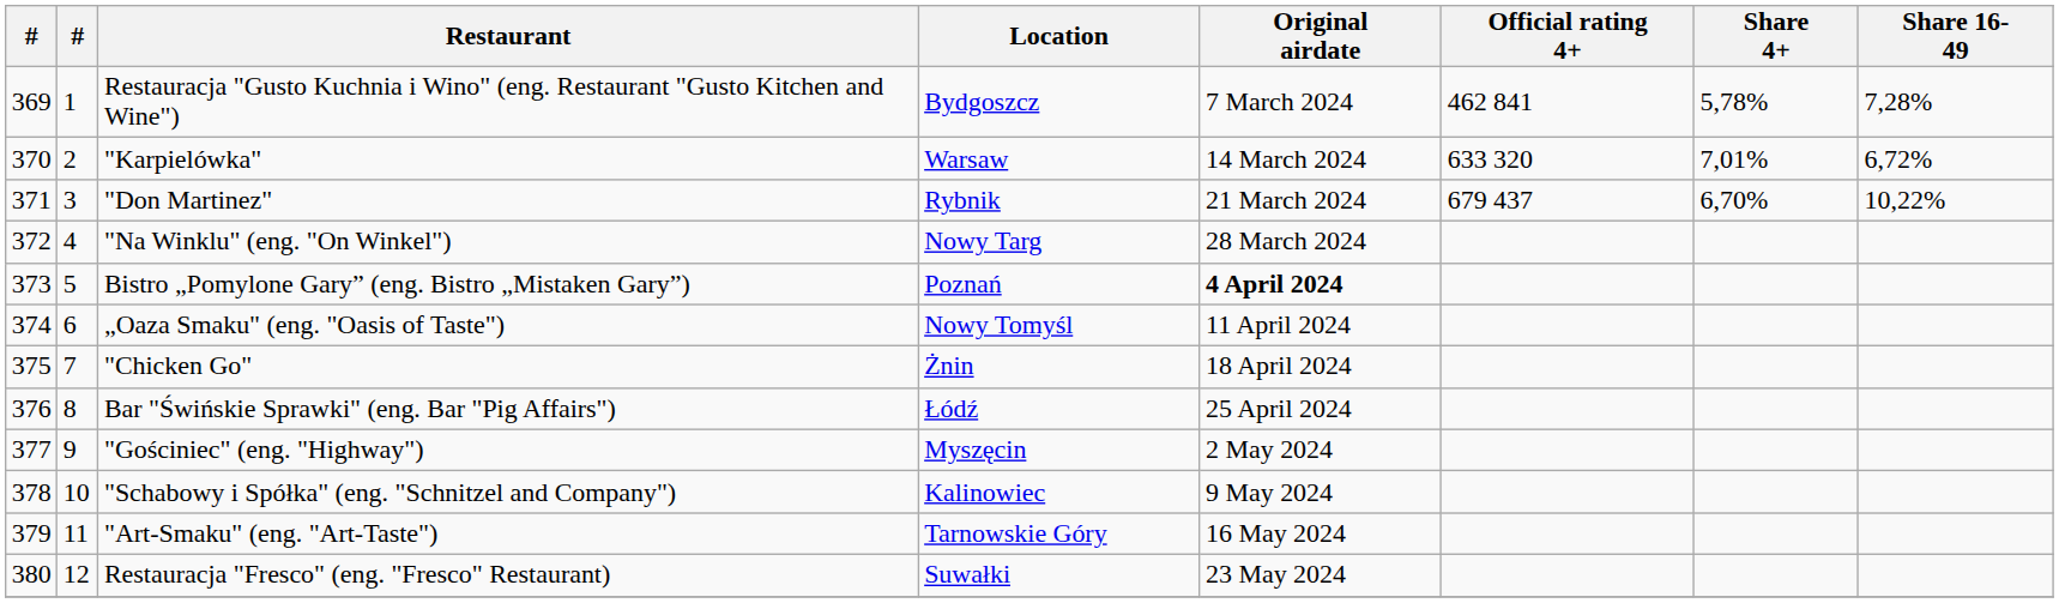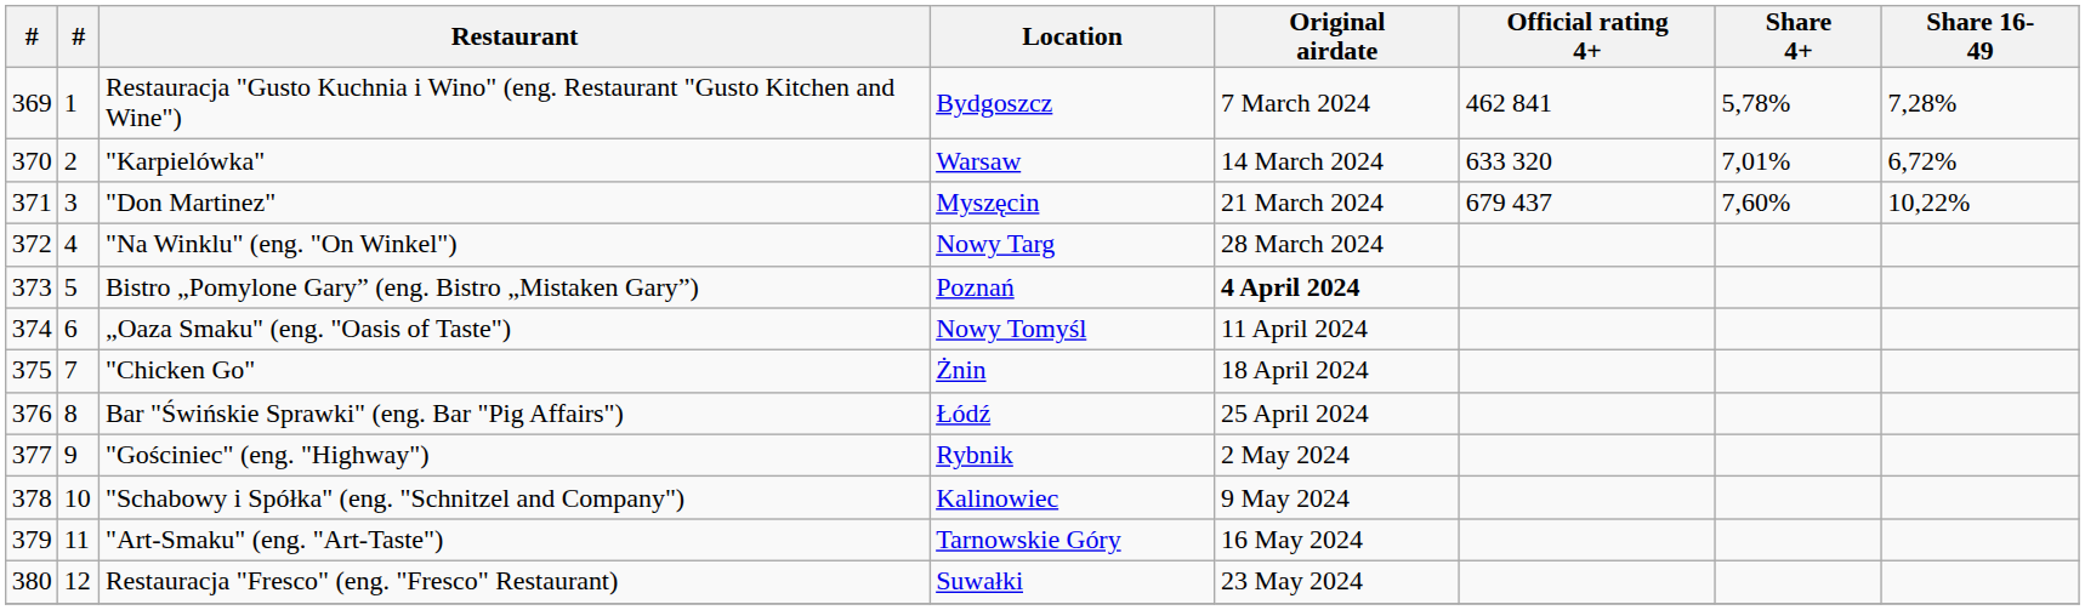 <table class=wikitable>
 <tr>
 <th style="padding: 0px 8px">#</th>
 <th style="padding: 0px 8px">#</th>
 <th style="padding: 0px 35px">Restaurant</th>
 <th style="padding: 0px 55px">Location</th>
 <th style="padding: 0px 20px">Original airdate</th>
 <th style="padding: 0px 20px">Official rating 4+</th>
 <th style="padding: 0px 20px">Share 4+</th>
 <th style="padding: 0px 20px">Share 16-49</th>
 </tr>
 <tr>
 <td>369</td>
 <td>1</td>
 <td>Restauracja "Gusto Kuchnia i Wino" (eng. Restaurant "Gusto Kitchen and Wine") </td>
 <td><a href='#'>Bydgoszcz</a></td>
 <td>7 March 2024</td>
 <td>462 841</td>
 <td>5,78%</td>
 <td>7,28%</td>
 </tr>
 <tr>
 <td>370</td>
 <td>2</td>
 <td>"Karpielówka" </td>
 <td><a href='#'>Warsaw</a></td>
 <td>14 March 2024</td>
 <td>633 320</td>
 <td>7,01%</td>
 <td>6,72%</td>
 </tr>
 <tr>
 <td>371</td>
 <td>3</td>
 <td>"Don Martinez" </td>
-<td><a href='#'>Rybnik</a></td>
+<td><a href='#'>Myszęcin</a></td>
 <td>21 March 2024</td>
 <td>679 437</td>
-<td>6,70%</td>
+<td>7,60%</td>
 <td>10,22%</td>
 </tr>
 <tr>
 <td>372</td>
 <td>4</td>
 <td>"Na Winklu" (eng. "On Winkel") </td>
 <td><a href='#'>Nowy Targ</a></td>
 <td>28 March 2024</td>
 <td></td>
 <td></td>
 <td></td>
 </tr>
 <tr>
 <td>373</td>
 <td>5</td>
 <td>Bistro „Pomylone Gary” (eng. Bistro „Mistaken Gary”) </td>
 <td><a href='#'>Poznań</a></td>
 <td><strong>4 April 2024</strong></td>
 <td></td>
 <td></td>
 <td></td>
 </tr>
 <tr>
 <td>374</td>
 <td>6</td>
 <td>„Oaza Smaku" (eng. "Oasis of Taste") </td>
 <td><a href='#'>Nowy Tomyśl</a></td>
 <td>11 April 2024</td>
 <td></td>
 <td></td>
 <td></td>
 </tr>
 <tr>
 <td>375</td>
 <td>7</td>
 <td>"Chicken Go" </td>
 <td><a href='#'>Żnin</a></td>
 <td>18 April 2024</td>
 <td></td>
 <td></td>
 <td></td>
 </tr>
 <tr>
 <td>376</td>
 <td>8</td>
 <td>Bar "Świńskie Sprawki" (eng. Bar "Pig Affairs") </td>
 <td><a href='#'>Łódź</a></td>
 <td>25 April 2024</td>
 <td></td>
 <td></td>
 <td></td>
 </tr>
 <tr>
 <td>377</td>
 <td>9</td>
 <td>"Gościniec" (eng. "Highway") </td>
-<td><a href='#'>Myszęcin</a></td>
+<td><a href='#'>Rybnik</a></td>
 <td>2 May 2024</td>
 <td></td>
 <td></td>
 <td></td>
 </tr>
 <tr>
 <td>378</td>
 <td>10</td>
 <td>"Schabowy i Spółka" (eng. "Schnitzel and Company") </td>
 <td><a href='#'>Kalinowiec</a></td>
 <td>9 May 2024</td>
 <td></td>
 <td></td>
 <td></td>
 </tr>
 <tr>
 <td>379</td>
 <td>11</td>
 <td>"Art-Smaku" (eng. "Art-Taste") </td>
 <td><a href='#'>Tarnowskie Góry</a></td>
 <td>16 May 2024</td>
 <td></td>
 <td></td>
 <td></td>
 </tr>
 <tr>
 <td>380</td>
 <td>12</td>
 <td>Restauracja "Fresco" (eng. "Fresco" Restaurant) </td>
 <td><a href='#'>Suwałki</a></td>
 <td>23 May 2024</td>
 <td></td>
 <td></td>
 <td></td>
 </tr>
 <tr>
 </tr>
 </table>
